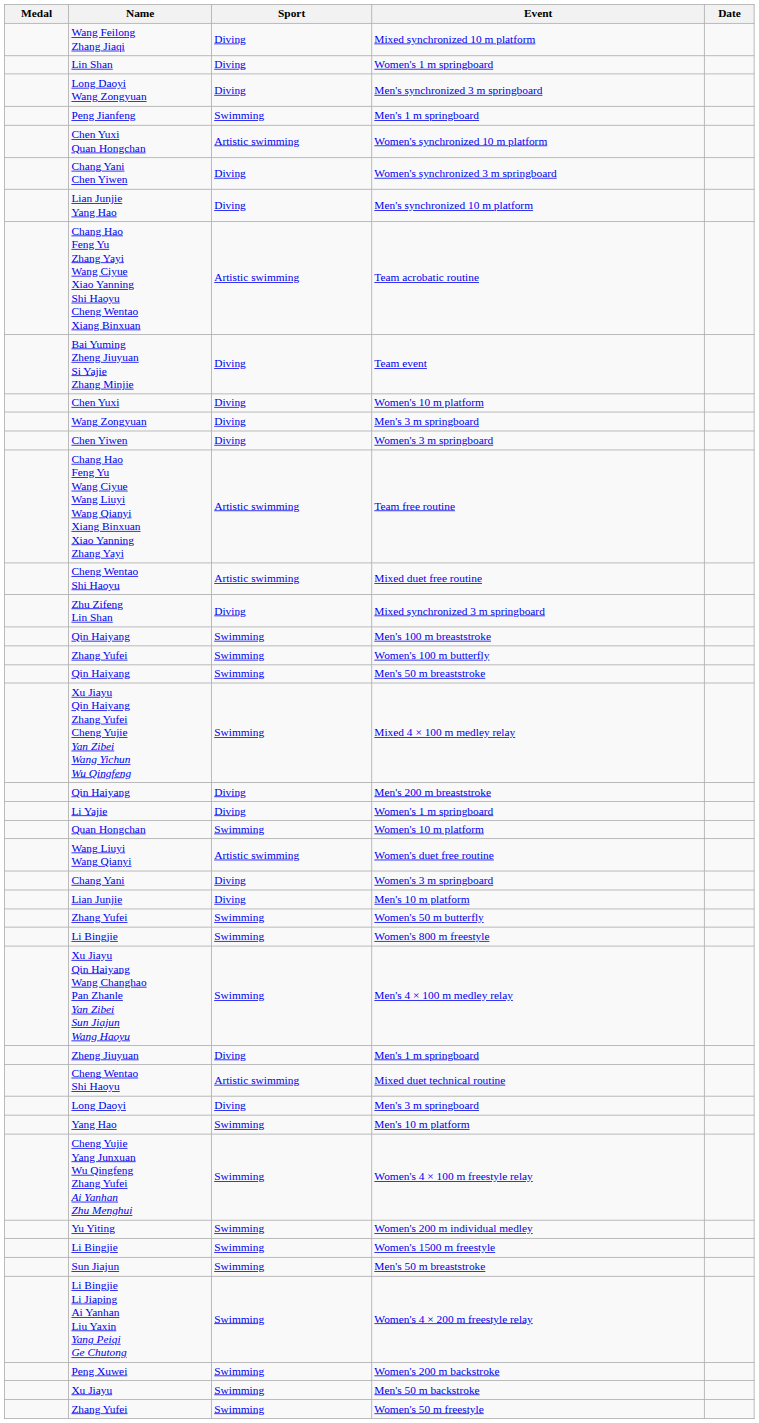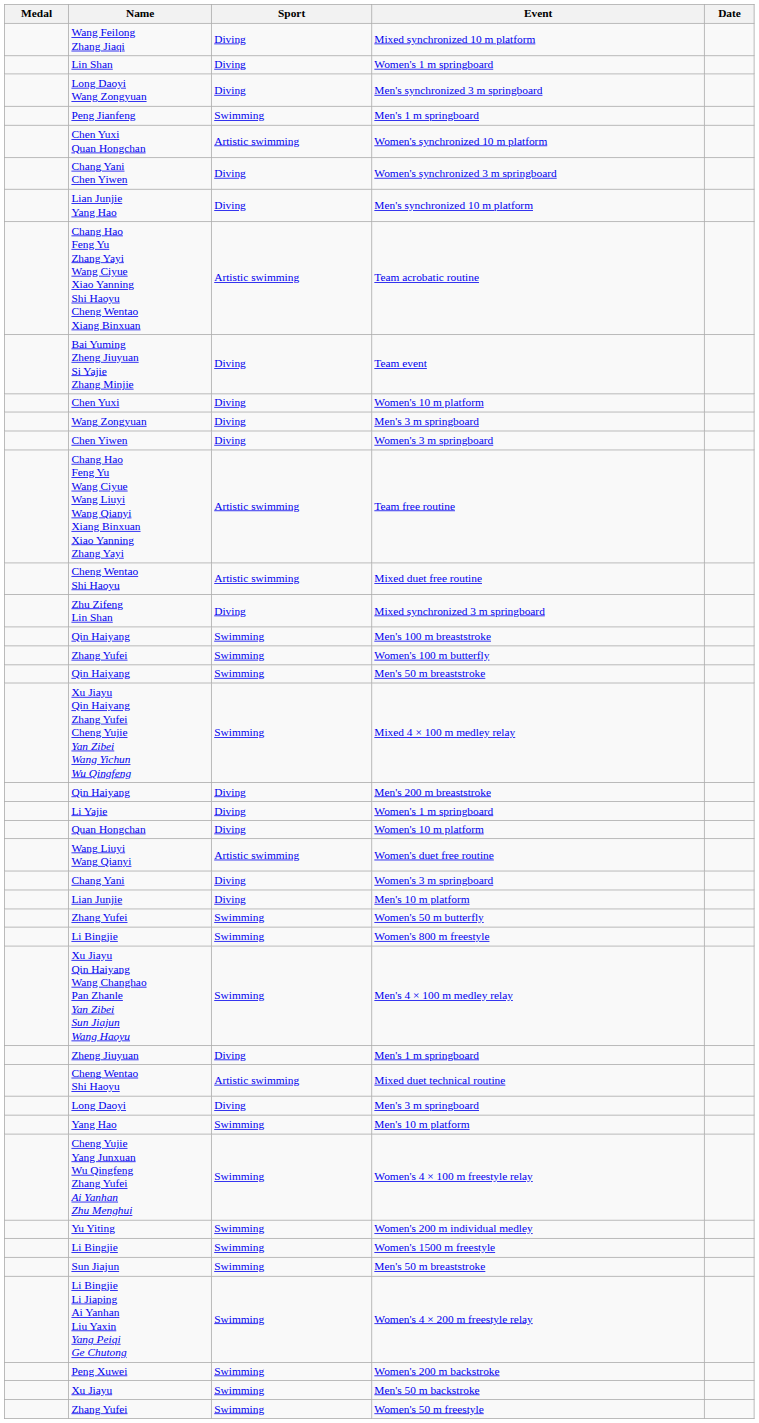 <table class="wikitable sortable" style="font-size:90%; width:60%;">
 <tr>
 <th>Medal</th>
 <th>Name</th>
 <th>Sport</th>
 <th>Event</th>
 <th>Date</th>
 </tr>
 <tr>
 <td></td>
 <td><a href='#'>Wang Feilong</a><br><a href='#'>Zhang Jiaqi</a></td>
 <td><a href='#'>Diving</a></td>
 <td><a href='#'>Mixed synchronized 10 m platform</a></td>
 <td></td>
 </tr>
 <tr>
 <td></td>
 <td><a href='#'>Lin Shan</a></td>
 <td><a href='#'>Diving</a></td>
 <td><a href='#'>Women's 1 m springboard</a></td>
 <td></td>
 </tr>
 <tr>
 <td></td>
 <td><a href='#'>Long Daoyi</a><br><a href='#'>Wang Zongyuan</a></td>
 <td><a href='#'>Diving</a></td>
 <td><a href='#'>Men's synchronized 3 m springboard</a></td>
 <td></td>
 </tr>
 <tr>
 <td></td>
 <td><a href='#'>Peng Jianfeng</a></td>
 <td><a href='#'>Swimming</a></td>
 <td><a href='#'>Men's 1 m springboard</a></td>
 <td></td>
 </tr>
 <tr>
 <td></td>
 <td><a href='#'>Chen Yuxi</a><br><a href='#'>Quan Hongchan</a></td>
 <td><a href='#'>Artistic swimming</a></td>
 <td><a href='#'>Women's synchronized 10 m platform</a></td>
 <td></td>
 </tr>
 <tr>
 <td></td>
 <td><a href='#'>Chang Yani</a><br><a href='#'>Chen Yiwen</a></td>
 <td><a href='#'>Diving</a></td>
 <td><a href='#'>Women's synchronized 3 m springboard</a></td>
 <td></td>
 </tr>
 <tr>
 <td></td>
 <td><a href='#'>Lian Junjie</a> <br> <a href='#'>Yang Hao</a></td>
 <td><a href='#'>Diving</a></td>
 <td><a href='#'>Men's synchronized 10 m platform</a></td>
 <td></td>
 </tr>
 <tr>
 <td></td>
 <td><a href='#'>Chang Hao</a><br> <a href='#'>Feng Yu</a><br> <a href='#'>Zhang Yayi</a><br> <a href='#'>Wang Ciyue</a><br> <a href='#'>Xiao Yanning</a><br> <a href='#'>Shi Haoyu</a><br> <a href='#'>Cheng Wentao</a><br> <a href='#'>Xiang Binxuan</a></td>
 <td><a href='#'>Artistic swimming</a></td>
 <td><a href='#'>Team acrobatic routine</a></td>
 <td></td>
 </tr>
 <tr>
 <td></td>
 <td><a href='#'>Bai Yuming</a> <br> <a href='#'>Zheng Jiuyuan</a> <br> <a href='#'>Si Yajie</a> <br> <a href='#'>Zhang Minjie</a></td>
 <td><a href='#'>Diving</a></td>
 <td><a href='#'>Team event</a></td>
 <td></td>
 </tr>
 <tr>
 <td></td>
 <td><a href='#'>Chen Yuxi</a></td>
 <td><a href='#'>Diving</a></td>
 <td><a href='#'>Women's 10 m platform</a></td>
 <td></td>
 </tr>
 <tr>
 <td></td>
 <td><a href='#'>Wang Zongyuan</a></td>
 <td><a href='#'>Diving</a></td>
 <td><a href='#'>Men's 3 m springboard</a></td>
 <td></td>
 </tr>
 <tr>
 <td></td>
 <td><a href='#'>Chen Yiwen</a></td>
 <td><a href='#'>Diving</a></td>
 <td><a href='#'>Women's 3 m springboard</a></td>
 <td></td>
 </tr>
 <tr>
 <td></td>
 <td><a href='#'>Chang Hao</a><br> <a href='#'>Feng Yu</a><br> <a href='#'>Wang Ciyue</a><br> <a href='#'>Wang Liuyi</a><br> <a href='#'>Wang Qianyi</a><br> <a href='#'>Xiang Binxuan</a><br> <a href='#'>Xiao Yanning</a><br> <a href='#'>Zhang Yayi</a></td>
 <td><a href='#'>Artistic swimming</a></td>
 <td><a href='#'>Team free routine</a></td>
 <td></td>
 </tr>
 <tr>
 <td></td>
 <td><a href='#'>Cheng Wentao</a><br> <a href='#'>Shi Haoyu</a></td>
 <td><a href='#'>Artistic swimming</a></td>
 <td><a href='#'>Mixed duet free routine</a></td>
 <td></td>
 </tr>
 <tr>
 <td></td>
 <td><a href='#'>Zhu Zifeng</a><br><a href='#'>Lin Shan</a></td>
 <td><a href='#'>Diving</a></td>
 <td><a href='#'>Mixed synchronized 3 m springboard</a></td>
 <td></td>
 </tr>
 <tr>
 <td></td>
 <td><a href='#'>Qin Haiyang</a></td>
 <td><a href='#'>Swimming</a></td>
 <td><a href='#'>Men's 100 m breaststroke</a></td>
 <td></td>
 </tr>
 <tr>
 <td></td>
 <td><a href='#'>Zhang Yufei</a></td>
 <td><a href='#'>Swimming</a></td>
 <td><a href='#'>Women's 100 m butterfly</a></td>
 <td></td>
 </tr>
 <tr>
 <td></td>
 <td><a href='#'>Qin Haiyang</a></td>
 <td><a href='#'>Swimming</a></td>
 <td><a href='#'>Men's 50 m breaststroke</a></td>
 <td></td>
 </tr>
 <tr>
 <td></td>
 <td><a href='#'>Xu Jiayu</a><br><a href='#'>Qin Haiyang</a><br><a href='#'>Zhang Yufei</a><br><a href='#'>Cheng Yujie</a><br><em><a href='#'>Yan Zibei</a><br><a href='#'>Wang Yichun</a><br><a href='#'>Wu Qingfeng</a></em></td>
 <td><a href='#'>Swimming</a></td>
 <td><a href='#'>Mixed 4 × 100 m medley relay</a></td>
 <td></td>
 </tr>
 <tr>
 <td></td>
 <td><a href='#'>Qin Haiyang</a></td>
 <td><a href='#'>Diving</a></td>
 <td><a href='#'>Men's 200 m breaststroke</a></td>
 <td></td>
 </tr>
 <tr>
 <td></td>
 <td><a href='#'>Li Yajie</a></td>
 <td><a href='#'>Diving</a></td>
 <td><a href='#'>Women's 1 m springboard</a></td>
 <td></td>
 </tr>
 <tr>
 <td></td>
 <td><a href='#'>Quan Hongchan</a></td>
-<td><a href='#'>Swimming</a></td>
+<td><a href='#'>Diving</a></td>
 <td><a href='#'>Women's 10 m platform</a></td>
 <td></td>
 </tr>
 <tr>
 <td></td>
 <td><a href='#'>Wang Liuyi</a><br> <a href='#'>Wang Qianyi</a></td>
 <td><a href='#'>Artistic swimming</a></td>
 <td><a href='#'>Women's duet free routine</a></td>
 <td></td>
 </tr>
 <tr>
 <td></td>
 <td><a href='#'>Chang Yani</a></td>
 <td><a href='#'>Diving</a></td>
 <td><a href='#'>Women's 3 m springboard</a></td>
 <td></td>
 </tr>
 <tr>
 <td></td>
 <td><a href='#'>Lian Junjie</a></td>
 <td><a href='#'>Diving</a></td>
 <td><a href='#'>Men's 10 m platform</a></td>
 <td></td>
 </tr>
 <tr>
 <td></td>
 <td><a href='#'>Zhang Yufei</a></td>
 <td><a href='#'>Swimming</a></td>
 <td><a href='#'>Women's 50 m butterfly</a></td>
 <td></td>
 </tr>
 <tr>
 <td></td>
 <td><a href='#'>Li Bingjie</a></td>
 <td><a href='#'>Swimming</a></td>
 <td><a href='#'>Women's 800 m freestyle</a></td>
 <td></td>
 </tr>
 <tr>
 <td></td>
 <td><a href='#'>Xu Jiayu</a><br><a href='#'>Qin Haiyang</a><br><a href='#'>Wang Changhao</a><br><a href='#'>Pan Zhanle</a><br><em><a href='#'>Yan Zibei</a><br><a href='#'>Sun Jiajun</a><br><a href='#'>Wang Haoyu</a></em></td>
 <td><a href='#'>Swimming</a></td>
 <td><a href='#'>Men's 4 × 100 m medley relay</a></td>
 <td></td>
 </tr>
 <tr>
 <td></td>
 <td><a href='#'>Zheng Jiuyuan</a></td>
 <td><a href='#'>Diving</a></td>
 <td><a href='#'>Men's 1 m springboard</a></td>
 <td></td>
 </tr>
 <tr>
 <td></td>
 <td><a href='#'>Cheng Wentao</a><br><a href='#'>Shi Haoyu</a></td>
 <td><a href='#'>Artistic swimming</a></td>
 <td><a href='#'>Mixed duet technical routine</a></td>
 <td></td>
 </tr>
 <tr>
 <td></td>
 <td><a href='#'>Long Daoyi</a></td>
 <td><a href='#'>Diving</a></td>
 <td><a href='#'>Men's 3 m springboard</a></td>
 <td></td>
 </tr>
 <tr>
 <td></td>
 <td><a href='#'>Yang Hao</a></td>
 <td><a href='#'>Swimming</a></td>
 <td><a href='#'>Men's 10 m platform</a></td>
 <td></td>
 </tr>
 <tr>
 <td></td>
 <td><a href='#'>Cheng Yujie</a><br> <a href='#'>Yang Junxuan</a><br> <a href='#'>Wu Qingfeng</a><br> <a href='#'>Zhang Yufei</a><br> <em><a href='#'>Ai Yanhan</a></em><br> <em><a href='#'>Zhu Menghui</a></em></td>
 <td><a href='#'>Swimming</a></td>
 <td><a href='#'>Women's 4 × 100 m freestyle relay</a></td>
 <td></td>
 </tr>
 <tr>
 <td></td>
 <td><a href='#'>Yu Yiting</a></td>
 <td><a href='#'>Swimming</a></td>
 <td><a href='#'>Women's 200 m individual medley</a></td>
 <td></td>
 </tr>
 <tr>
 <td></td>
 <td><a href='#'>Li Bingjie</a></td>
 <td><a href='#'>Swimming</a></td>
 <td><a href='#'>Women's 1500 m freestyle</a></td>
 <td></td>
 </tr>
 <tr>
 <td></td>
 <td><a href='#'>Sun Jiajun</a></td>
 <td><a href='#'>Swimming</a></td>
 <td><a href='#'>Men's 50 m breaststroke</a></td>
 <td></td>
 </tr>
 <tr>
 <td></td>
 <td><a href='#'>Li Bingjie</a><br><a href='#'>Li Jiaping</a><br><a href='#'>Ai Yanhan</a><br><a href='#'>Liu Yaxin</a><br><em><a href='#'>Yang Peiqi</a><br><a href='#'>Ge Chutong</a></em></td>
 <td><a href='#'>Swimming</a></td>
 <td><a href='#'>Women's 4 × 200 m freestyle relay</a></td>
 <td></td>
 </tr>
 <tr>
 <td></td>
 <td><a href='#'>Peng Xuwei</a></td>
 <td><a href='#'>Swimming</a></td>
 <td><a href='#'>Women's 200 m backstroke</a></td>
 <td></td>
 </tr>
 <tr>
 <td></td>
 <td><a href='#'>Xu Jiayu</a></td>
 <td><a href='#'>Swimming</a></td>
 <td><a href='#'>Men's 50 m backstroke</a></td>
 <td></td>
 </tr>
 <tr>
 <td></td>
 <td><a href='#'>Zhang Yufei</a></td>
 <td><a href='#'>Swimming</a></td>
 <td><a href='#'>Women's 50 m freestyle</a></td>
 <td></td>
 </tr>
 </table>
